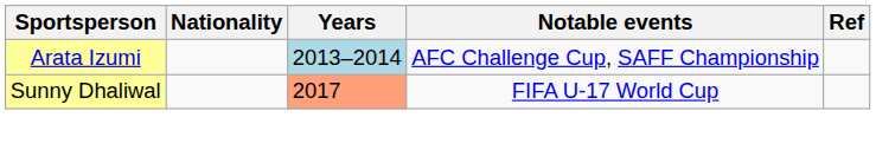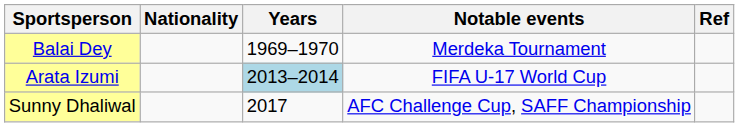 <table class="wikitable plainrowheaders sortable" style="text-align:center">
 <tr>
 <th>Sportsperson</th>
 <th>Nationality</th>
 <th>Years</th>
 <th>Notable events</th>
 <th>Ref</th>
 </tr>
 <tr>
+<td bgcolor="#ffff99"><a href='#'>Balai Dey</a></td>
+<td align=left></td>
+<td align=left>1969–1970</td>
+<td><a href='#'>Merdeka Tournament</a></td>
+<td></td>
+</tr>
+<tr>
 <td bgcolor="#ffff99"><a href='#'>Arata Izumi</a></td>
 <td align=left></td>
 <td align=left style="background: lightblue;">2013–2014</td>
-<td><a href='#'>AFC Challenge Cup</a>, <a href='#'>SAFF Championship</a></td>
+<td><a href='#'>FIFA U-17 World Cup</a></td>
 <td></td>
 </tr>
 <tr>
 <td bgcolor="#ffff99">Sunny Dhaliwal</td>
 <td align=left></td>
-<td align=left style="background: lightsalmon;">2017</td>
-<td><a href='#'>FIFA U-17 World Cup</a></td>
+<td align=left>2017</td>
+<td><a href='#'>AFC Challenge Cup</a>, <a href='#'>SAFF Championship</a></td>
 <td></td>
 </tr>
 </table>
